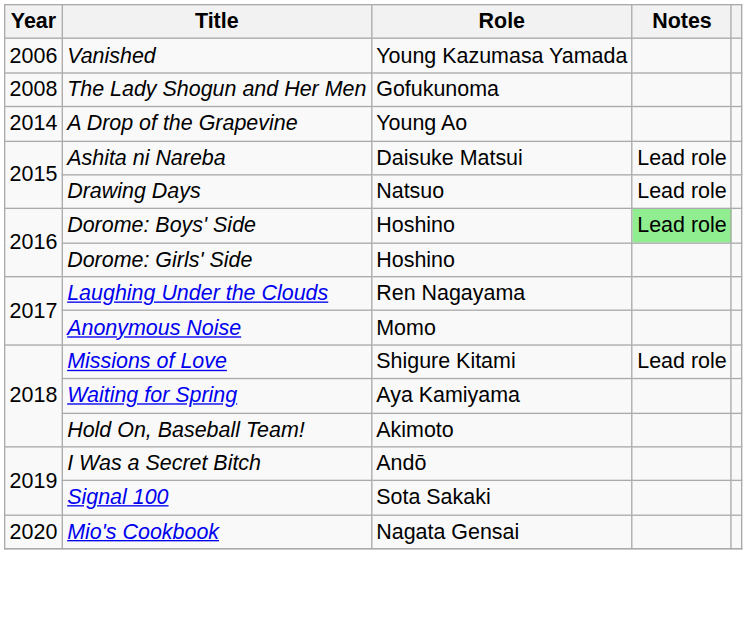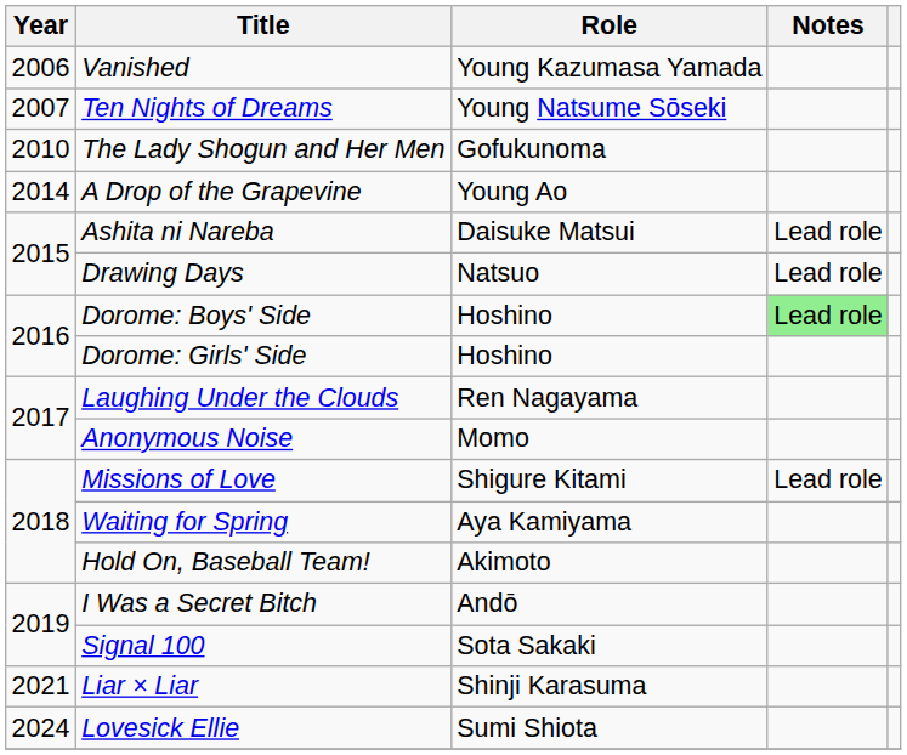 <table class="wikitable sortable">
 <tr>
 <th>Year</th>
 <th>Title</th>
 <th>Role</th>
 <th class="unsortable">Notes</th>
 <th class="unsortable"></th>
 </tr>
 <tr>
 <td>2006</td>
 <td><em>Vanished</em></td>
 <td>Young Kazumasa Yamada</td>
 <td></td>
 <td></td>
 </tr>
 <tr>
-<td>2008</td>
+<td>2007</td>
+<td><em><a href='#'>Ten Nights of Dreams</a></em></td>
+<td>Young <a href='#'>Natsume Sōseki</a></td>
+<td></td>
+<td></td>
+</tr>
+<tr>
+<td>2010</td>
 <td><em>The Lady Shogun and Her Men</em></td>
 <td>Gofukunoma</td>
 <td></td>
 <td></td>
 </tr>
 <tr>
 <td>2014</td>
 <td><em>A Drop of the Grapevine</em></td>
 <td>Young Ao</td>
 <td></td>
 <td></td>
 </tr>
 <tr>
 <td rowspan="2">2015</td>
 <td><em>Ashita ni Nareba</em></td>
 <td>Daisuke Matsui</td>
 <td>Lead role</td>
 <td></td>
 </tr>
 <tr>
 <td><em>Drawing Days</em></td>
 <td>Natsuo</td>
 <td>Lead role</td>
 <td></td>
 </tr>
 <tr>
 <td rowspan="2">2016</td>
 <td><em>Dorome: Boys' Side</em></td>
 <td>Hoshino</td>
 <td style="background: lightgreen;">Lead role</td>
 <td></td>
 </tr>
 <tr>
 <td><em>Dorome: Girls' Side</em></td>
 <td>Hoshino</td>
 <td></td>
 <td></td>
 </tr>
 <tr>
 <td rowspan="2">2017</td>
 <td><em><a href='#'>Laughing Under the Clouds</a></em></td>
 <td>Ren Nagayama</td>
 <td></td>
 <td></td>
 </tr>
 <tr>
 <td><em><a href='#'>Anonymous Noise</a></em></td>
 <td>Momo</td>
 <td></td>
 <td></td>
 </tr>
 <tr>
 <td rowspan="3">2018</td>
 <td><em><a href='#'>Missions of Love</a></em></td>
 <td>Shigure Kitami</td>
 <td>Lead role</td>
 <td></td>
 </tr>
 <tr>
 <td><em><a href='#'>Waiting for Spring</a></em></td>
 <td>Aya Kamiyama</td>
 <td></td>
 <td></td>
 </tr>
 <tr>
 <td><em>Hold On, Baseball Team!</em></td>
 <td>Akimoto</td>
 <td></td>
 <td></td>
 </tr>
 <tr>
 <td rowspan="2">2019</td>
 <td><em>I Was a Secret Bitch</em></td>
 <td>Andō</td>
 <td></td>
 <td></td>
 </tr>
 <tr>
 <td><em><a href='#'>Signal 100</a></em></td>
 <td>Sota Sakaki</td>
 <td></td>
 <td></td>
 </tr>
 <tr>
-<td>2020</td>
-<td><em><a href='#'>Mio's Cookbook</a></em></td>
-<td>Nagata Gensai</td>
+<td>2021</td>
+<td><em><a href='#'>Liar × Liar</a></em></td>
+<td>Shinji Karasuma</td>
+<td></td>
+<td></td>
+</tr>
+<tr>
+<td>2024</td>
+<td><em><a href='#'>Lovesick Ellie</a></em></td>
+<td>Sumi Shiota</td>
 <td></td>
 <td></td>
 </tr>
 <tr>
 </tr>
 </table>
